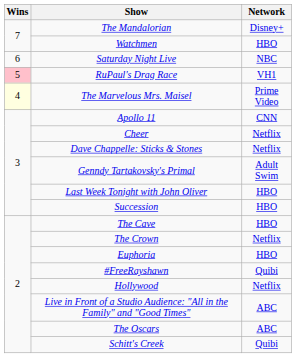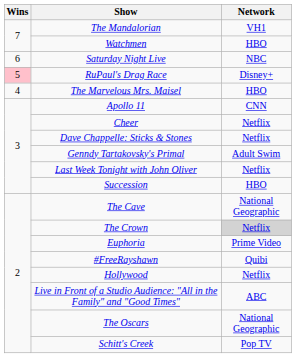 <table class="wikitable sortable" style="text-align: center; max-width:29em">
 <tr>
 <th scope="col">Wins</th>
 <th scope="col">Show</th>
 <th scope="col">Network</th>
 </tr>
 <tr>
 <td scope="row" rowspan="2">7</td>
 <td data-sort-value="Mandalorian"><em><a href='#'>The Mandalorian</a></em></td>
-<td><a href='#'>Disney+</a></td>
+<td><a href='#'>VH1</a></td>
 </tr>
 <tr>
 <td><em><a href='#'>Watchmen</a></em></td>
 <td><a href='#'>HBO</a></td>
 </tr>
 <tr>
 <td scope="row">6</td>
 <td><em><a href='#'>Saturday Night Live</a></em></td>
 <td><a href='#'>NBC</a></td>
 </tr>
 <tr>
 <td scope="row" style="background: pink;">5</td>
 <td><em><a href='#'>RuPaul's Drag Race</a></em></td>
-<td><a href='#'>VH1</a></td>
+<td><a href='#'>Disney+</a></td>
 </tr>
 <tr>
-<td scope="row" style="background: lightyellow;">4</td>
+<td scope="row">4</td>
 <td data-sort-value="Marvelous Mrs. Maisel"><em><a href='#'>The Marvelous Mrs. Maisel</a></em></td>
-<td><a href='#'>Prime Video</a></td>
+<td><a href='#'>HBO</a></td>
 </tr>
 <tr>
 <td scope="row" rowspan="6">3</td>
 <td><em><a href='#'>Apollo 11</a></em></td>
 <td><a href='#'>CNN</a></td>
 </tr>
 <tr>
 <td><em><a href='#'>Cheer</a></em></td>
 <td><a href='#'>Netflix</a></td>
 </tr>
 <tr>
 <td><em><a href='#'>Dave Chappelle: Sticks & Stones</a></em></td>
 <td><a href='#'>Netflix</a></td>
 </tr>
 <tr>
 <td><em><a href='#'>Genndy Tartakovsky's Primal</a></em></td>
 <td><a href='#'>Adult Swim</a></td>
 </tr>
 <tr>
 <td><em><a href='#'>Last Week Tonight with John Oliver</a></em></td>
-<td><a href='#'>HBO</a></td>
+<td><a href='#'>Netflix</a></td>
 </tr>
 <tr>
 <td><em><a href='#'>Succession</a></em></td>
 <td><a href='#'>HBO</a></td>
 </tr>
 <tr>
 <td scope="row" rowspan="8">2</td>
 <td data-sort-value="Cave"><em><a href='#'>The Cave</a></em></td>
-<td><a href='#'>HBO</a></td>
+<td><a href='#'>National Geographic</a></td>
 </tr>
 <tr>
 <td data-sort-value="Crown"><em><a href='#'>The Crown</a></em></td>
-<td><a href='#'>Netflix</a></td>
+<td style="background: lightgrey;"><a href='#'>Netflix</a></td>
 </tr>
 <tr>
 <td><em><a href='#'>Euphoria</a></em></td>
-<td><a href='#'>HBO</a></td>
+<td><a href='#'>Prime Video</a></td>
 </tr>
 <tr>
 <td data-sort-value="FreeRayshawn"><em><a href='#'>#FreeRayshawn</a></em></td>
 <td><a href='#'>Quibi</a></td>
 </tr>
 <tr>
 <td><em><a href='#'>Hollywood</a></em></td>
 <td><a href='#'>Netflix</a></td>
 </tr>
 <tr>
 <td><em><a href='#'>Live in Front of a Studio Audience: "All in the Family" and "Good Times"</a></em></td>
 <td><a href='#'>ABC</a></td>
 </tr>
 <tr>
 <td data-sort-value="Oscars"><em><a href='#'>The Oscars</a></em></td>
-<td><a href='#'>ABC</a></td>
+<td><a href='#'>National Geographic</a></td>
 </tr>
 <tr>
 <td><em><a href='#'>Schitt's Creek</a></em></td>
-<td><a href='#'>Quibi</a></td>
+<td><a href='#'>Pop TV</a></td>
 </tr>
 </table>
